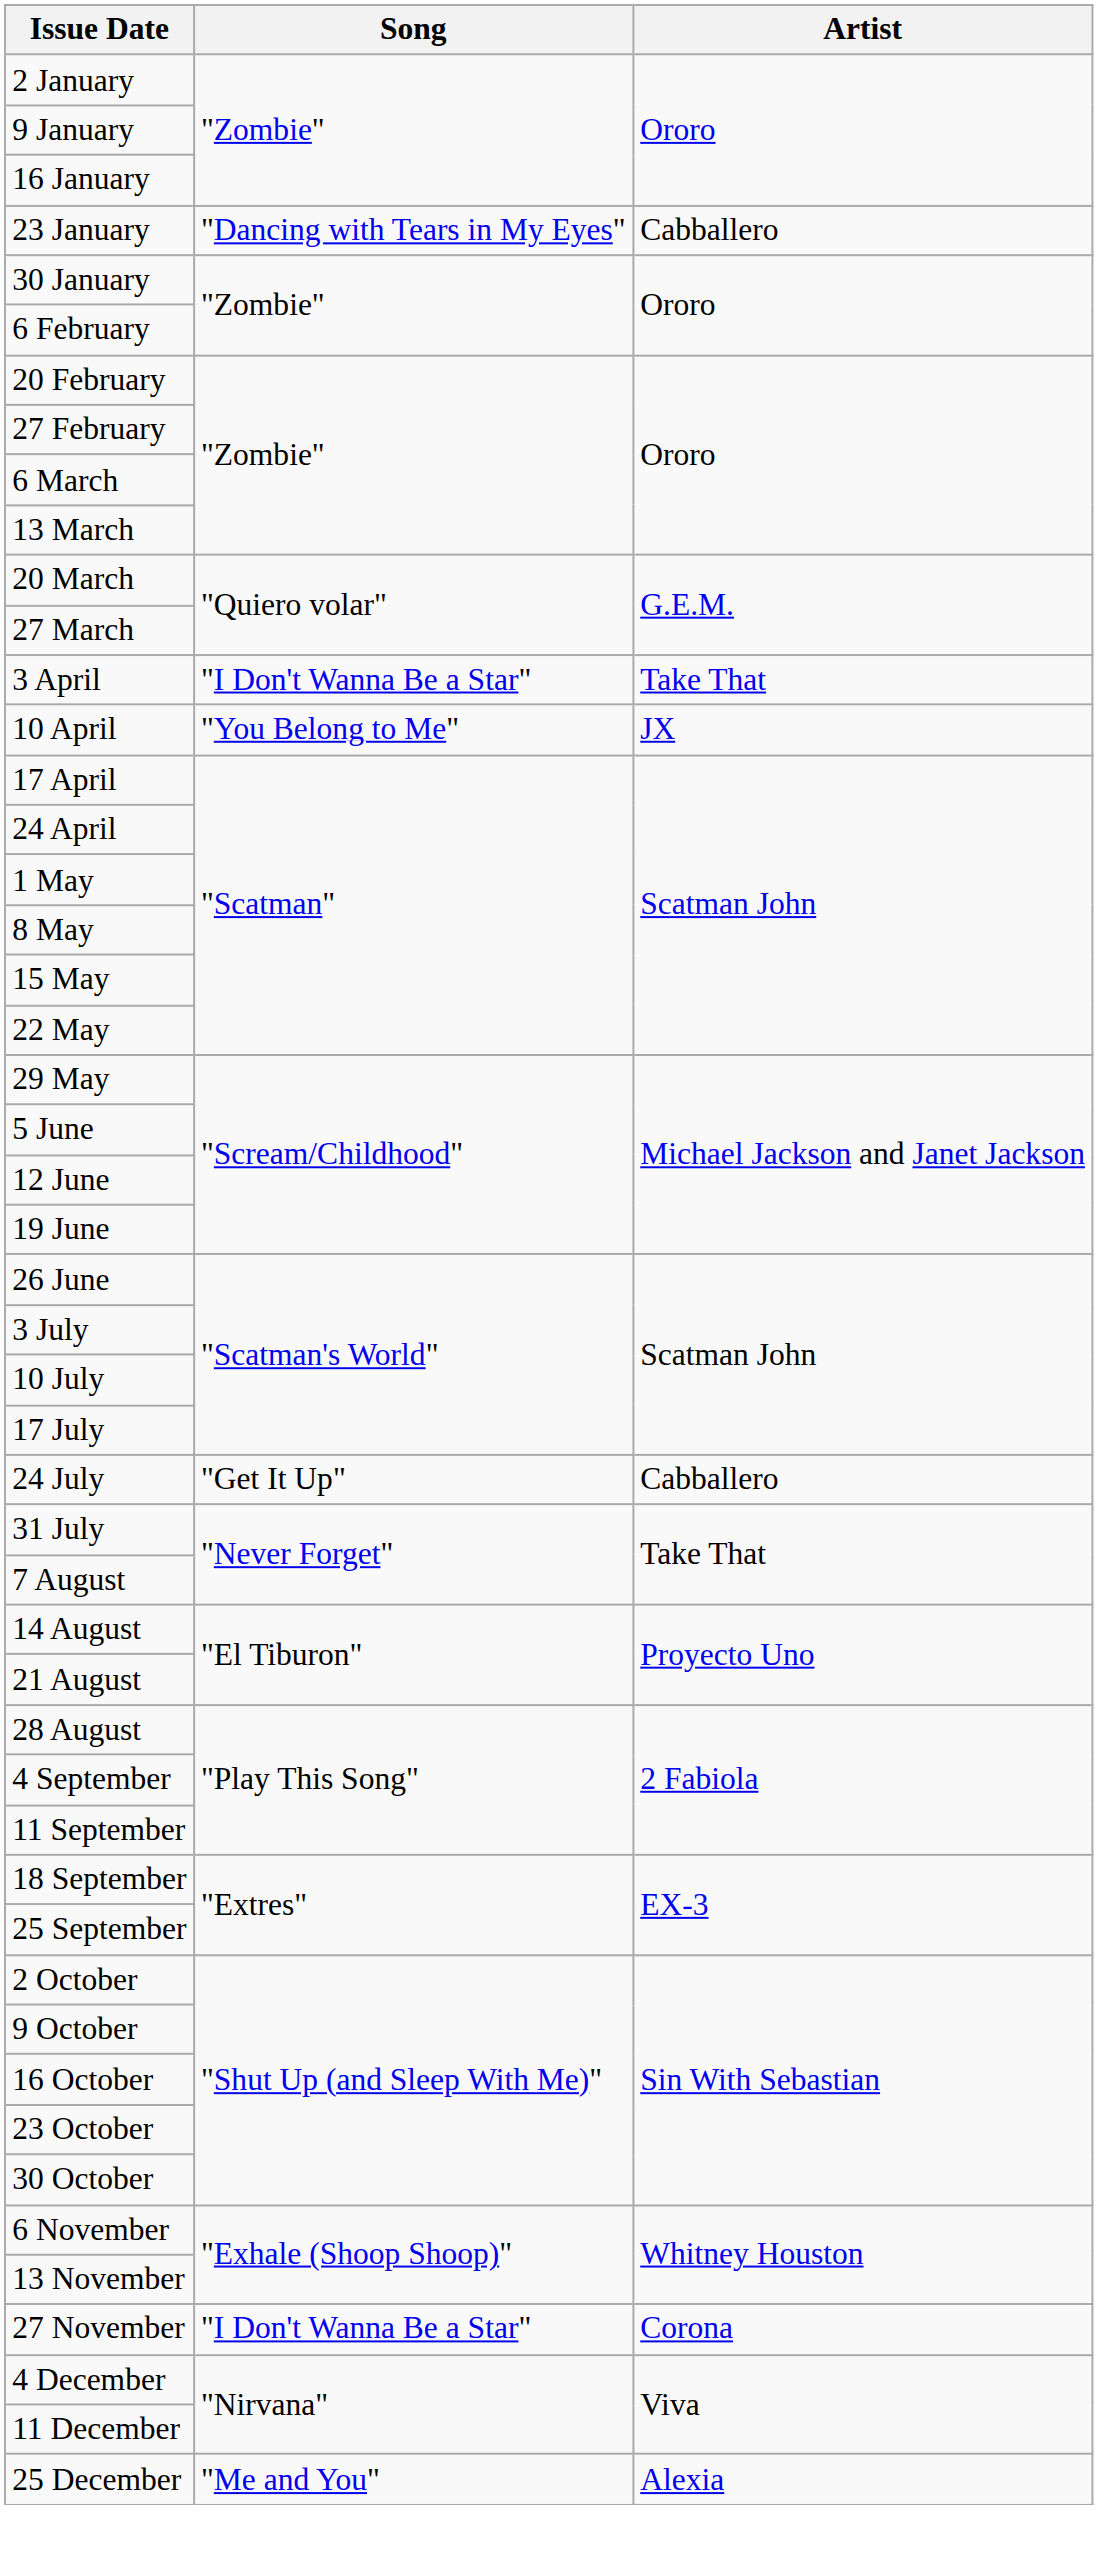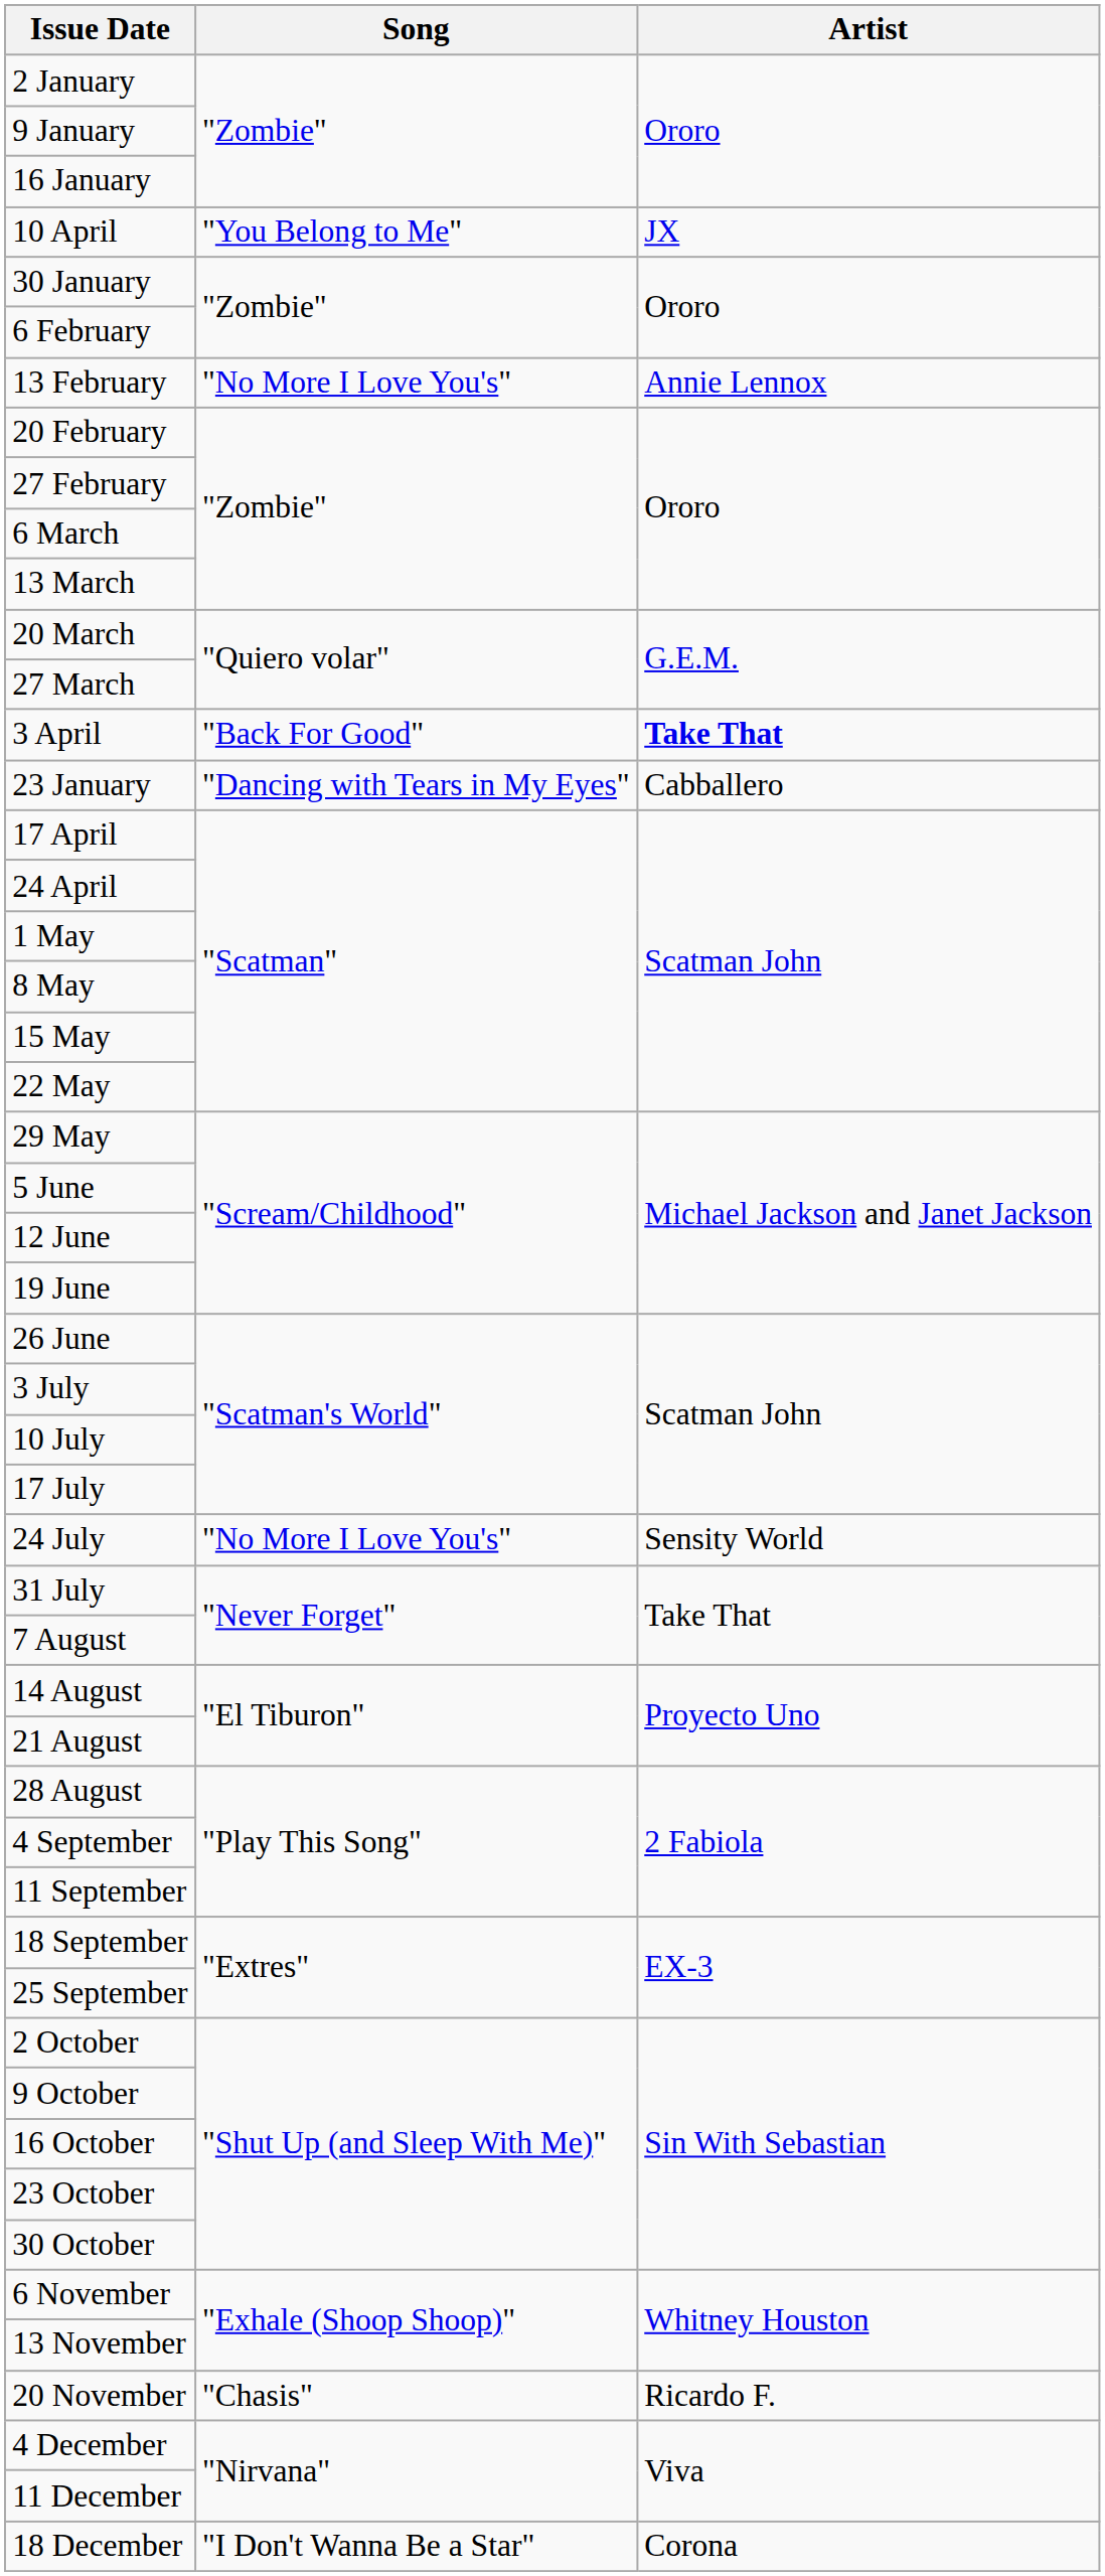 <table class="wikitable">
 <tr>
 <th>Issue Date</th>
 <th>Song</th>
 <th>Artist</th>
 </tr>
 <tr>
 <td>2 January</td>
 <td rowspan=3>"<a href='#'>Zombie</a>"</td>
 <td rowspan=3><a href='#'>Ororo</a></td>
 </tr>
 <tr>
 <td>9 January</td>
 </tr>
 <tr>
 <td>16 January</td>
 </tr>
 <tr>
-<td>23 January</td>
-<td>"<a href='#'>Dancing with Tears in My Eyes</a>"</td>
-<td>Cabballero</td>
+<td>10 April</td>
+<td>"<a href='#'>You Belong to Me</a>"</td>
+<td><a href='#'>JX</a></td>
 </tr>
 <tr>
 <td>30 January</td>
 <td rowspan=2>"Zombie"</td>
 <td rowspan=2>Ororo</td>
 </tr>
 <tr>
 <td>6 February</td>
+</tr>
+<tr>
+<td>13 February</td>
+<td>"<a href='#'>No More I Love You's</a>"</td>
+<td><a href='#'>Annie Lennox</a></td>
 </tr>
 <tr>
 <td>20 February</td>
 <td rowspan=4>"Zombie"</td>
 <td rowspan=4>Ororo</td>
 </tr>
 <tr>
 <td>27 February</td>
 </tr>
 <tr>
 <td>6 March</td>
 </tr>
 <tr>
 <td>13 March</td>
 </tr>
 <tr>
 <td>20 March</td>
 <td rowspan=2>"Quiero volar"</td>
 <td rowspan=2><a href='#'>G.E.M.</a></td>
 </tr>
 <tr>
 <td>27 March</td>
 </tr>
 <tr>
 <td>3 April</td>
-<td>"<a href='#'>I Don't Wanna Be a Star</a>"</td>
-<td><a href='#'>Take That</a></td>
+<td>"<a href='#'>Back For Good</a>"</td>
+<td><strong><a href='#'>Take That</a></strong></td>
 </tr>
 <tr>
-<td>10 April</td>
-<td>"<a href='#'>You Belong to Me</a>"</td>
-<td><a href='#'>JX</a></td>
+<td>23 January</td>
+<td>"<a href='#'>Dancing with Tears in My Eyes</a>"</td>
+<td>Cabballero</td>
 </tr>
 <tr>
 <td>17 April</td>
 <td rowspan=6>"<a href='#'>Scatman</a>"</td>
 <td rowspan=6><a href='#'>Scatman John</a></td>
 </tr>
 <tr>
 <td>24 April</td>
 </tr>
 <tr>
 <td>1 May</td>
 </tr>
 <tr>
 <td>8 May</td>
 </tr>
 <tr>
 <td>15 May</td>
 </tr>
 <tr>
 <td>22 May</td>
 </tr>
 <tr>
 <td>29 May</td>
 <td rowspan=4>"<a href='#'>Scream/Childhood</a>"</td>
 <td rowspan=4><a href='#'>Michael Jackson</a> and <a href='#'>Janet Jackson</a></td>
 </tr>
 <tr>
 <td>5 June</td>
 </tr>
 <tr>
 <td>12 June</td>
 </tr>
 <tr>
 <td>19 June</td>
 </tr>
 <tr>
 <td>26 June</td>
 <td rowspan=4>"<a href='#'>Scatman's World</a>"</td>
 <td rowspan=4>Scatman John</td>
 </tr>
 <tr>
 <td>3 July</td>
 </tr>
 <tr>
 <td>10 July</td>
 </tr>
 <tr>
 <td>17 July</td>
 </tr>
 <tr>
 <td>24 July</td>
-<td>"Get It Up"</td>
-<td>Cabballero</td>
+<td>"<a href='#'>No More I Love You's</a>"</td>
+<td>Sensity World</td>
 </tr>
 <tr>
 <td>31 July</td>
 <td rowspan=2>"<a href='#'>Never Forget</a>"</td>
 <td rowspan=2>Take That</td>
 </tr>
 <tr>
 <td>7 August</td>
 </tr>
 <tr>
 <td>14 August</td>
 <td rowspan=2>"El Tiburon"</td>
 <td rowspan=2><a href='#'>Proyecto Uno</a></td>
 </tr>
 <tr>
 <td>21 August</td>
 </tr>
 <tr>
 <td>28 August</td>
 <td rowspan=3>"Play This Song"</td>
 <td rowspan=3><a href='#'>2 Fabiola</a></td>
 </tr>
 <tr>
 <td>4 September</td>
 </tr>
 <tr>
 <td>11 September</td>
 </tr>
 <tr>
 <td>18 September</td>
 <td rowspan=2>"Extres"</td>
 <td rowspan=2><a href='#'>EX-3</a></td>
 </tr>
 <tr>
 <td>25 September</td>
 </tr>
 <tr>
 <td>2 October</td>
 <td rowspan=5>"<a href='#'>Shut Up (and Sleep With Me)</a>"</td>
 <td rowspan=5><a href='#'>Sin With Sebastian</a></td>
 </tr>
 <tr>
 <td>9 October</td>
 </tr>
 <tr>
 <td>16 October</td>
 </tr>
 <tr>
 <td>23 October</td>
 </tr>
 <tr>
 <td>30 October</td>
 </tr>
 <tr>
 <td>6 November</td>
 <td rowspan=2>"<a href='#'>Exhale (Shoop Shoop)</a>"</td>
 <td rowspan=2><a href='#'>Whitney Houston</a></td>
 </tr>
 <tr>
 <td>13 November</td>
 </tr>
 <tr>
-<td>27 November</td>
-<td>"<a href='#'>I Don't Wanna Be a Star</a>"</td>
-<td><a href='#'>Corona</a></td>
+<td>20 November</td>
+<td>"Chasis"</td>
+<td>Ricardo F.</td>
 </tr>
 <tr>
 <td>4 December</td>
 <td rowspan=2>"Nirvana"</td>
 <td rowspan=2>Viva</td>
 </tr>
 <tr>
 <td>11 December</td>
 </tr>
 <tr>
-<td>25 December</td>
-<td>"<a href='#'>Me and You</a>"</td>
-<td><a href='#'>Alexia</a></td>
+<td>18 December</td>
+<td>"I Don't Wanna Be a Star"</td>
+<td>Corona</td>
 </tr>
 </table>
